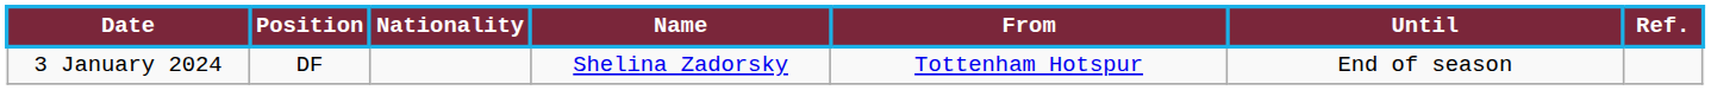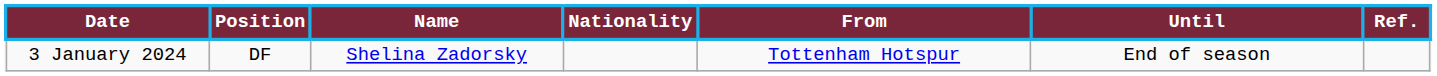 <table class="wikitable" style="text-align:center; font-size:90%; ">
 <tr>
 <th style="background:#7A263A;color:white;border:2px solid #1BB1E7; width:120px;">Date</th>
 <th style="background:#7A263A;color:white;border:2px solid #1BB1E7; width:50px;">Position</th>
+<th style="background:#7A263A;color:white;border:2px solid #1BB1E7; width:150px;">Name</th>
 <th style="background:#7A263A;color:white;border:2px solid #1BB1E7; width:50px;">Nationality</th>
-<th style="background:#7A263A;color:white;border:2px solid #1BB1E7; width:150px;">Name</th>
 <th style="background:#7A263A;color:white;border:2px solid #1BB1E7; width:200px;">From</th>
 <th style="background:#7A263A;color:white;border:2px solid #1BB1E7; width:200px;">Until</th>
 <th style="background:#7A263A;color:white;border:2px solid #1BB1E7; width:35px;">Ref.</th>
 </tr>
 <tr>
 <td>3 January 2024</td>
 <td>DF</td>
+<td><a href='#'>Shelina Zadorsky</a></td>
 <td></td>
-<td><a href='#'>Shelina Zadorsky</a></td>
 <td> <a href='#'>Tottenham Hotspur</a></td>
 <td>End of season</td>
 <td></td>
 </tr>
 </table>
